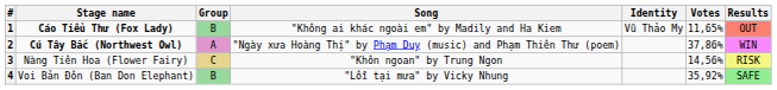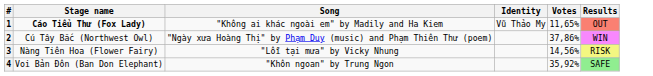 <table class="wikitable plainrowheaders" style="text-align: center;">
 <tr>
 <th>#</th>
 <th>Stage name</th>
-<th>Group</th>
 <th>Song</th>
 <th>Identity</th>
 <th>Votes</th>
 <th>Results</th>
 </tr>
 <tr>
 <th>1</th>
 <td><strong>Cáo Tiểu Thư (Fox Lady)</strong></td>
-<td bgcolor="#97D89D">B</td>
 <td>"Không ai khác ngoài em" by Madily and Ha Kiem</td>
 <td>Vũ Thảo My</td>
 <td>11,65%</td>
 <td bgcolor=salmon>OUT</td>
 </tr>
 <tr>
 <th>2</th>
-<td><strong>Cú Tây Bắc (Northwest Owl)</strong></td>
-<td bgcolor="#DE96CD">A</td>
+<td>Cú Tây Bắc (Northwest Owl)</td>
 <td>"Ngày xưa Hoàng Thị" by <a href='#'>Phạm Duy</a> (music) and Phạm Thiên Thư (poem)</td>
 <td></td>
 <td>37,86%</td>
 <td bgcolor=#F888FD>WIN</td>
 </tr>
 <tr>
 <th>3</th>
 <td>Nàng Tiên Hoa (Flower Fairy)</td>
-<td bgcolor="#E5D58E">C</td>
-<td>"Khôn ngoan" by Trung Ngon</td>
+<td>"Lỗi tại mưa" by Vicky Nhung</td>
 <td></td>
 <td>14,56%</td>
 <td bgcolor=#F3F781>RISK</td>
 </tr>
 <tr>
 <th>4</th>
 <td>Voi Bản Đôn (Ban Don Elephant)</td>
-<td bgcolor="#97D89D">B</td>
-<td>"Lỗi tại mưa" by Vicky Nhung</td>
+<td>"Khôn ngoan" by Trung Ngon</td>
 <td></td>
 <td>35,92%</td>
 <td bgcolor=lightgreen>SAFE</td>
 </tr>
 </table>
